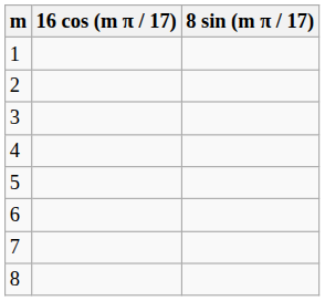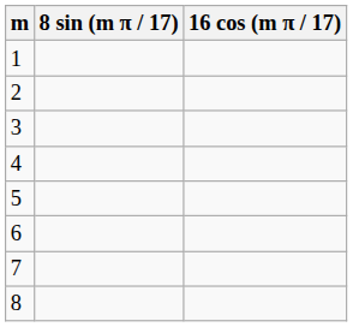 <table class="wikitable">
 <tr>
 <th>m</th>
+<th>8 sin (m π / 17)</th>
 <th>16 cos (m π / 17)</th>
-<th>8 sin (m π / 17)</th>
 </tr>
 <tr>
 <td>1</td>
 <td></td>
 <td></td>
 </tr>
 <tr>
 <td>2</td>
 <td></td>
 <td></td>
 </tr>
 <tr>
 <td>3</td>
 <td></td>
 <td></td>
 </tr>
 <tr>
 <td>4</td>
 <td></td>
 <td></td>
 </tr>
 <tr>
 <td>5</td>
 <td></td>
 <td></td>
 </tr>
 <tr>
 <td>6</td>
 <td></td>
 <td></td>
 </tr>
 <tr>
 <td>7</td>
 <td></td>
 <td></td>
 </tr>
 <tr>
 <td>8</td>
 <td></td>
 <td></td>
 </tr>
 </table>
